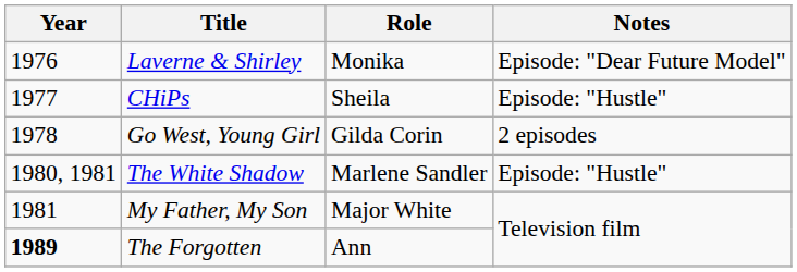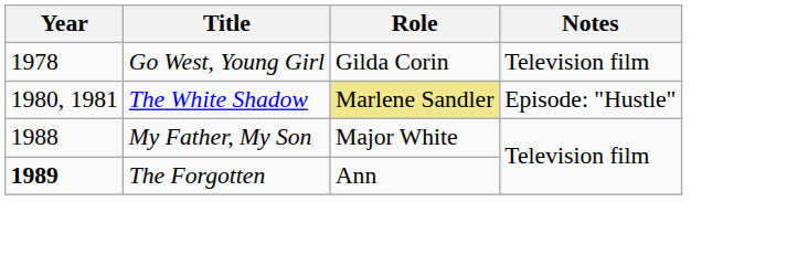 <table class="wikitable sortable">
 <tr>
 <th>Year</th>
 <th>Title</th>
 <th>Role</th>
 <th>Notes</th>
 </tr>
 <tr>
-<td>1976</td>
-<td><em><a href='#'>Laverne & Shirley</a></em></td>
-<td>Monika</td>
-<td>Episode: "Dear Future Model"</td>
-</tr>
-<tr>
-<td>1977</td>
-<td><em><a href='#'>CHiPs</a></em></td>
-<td>Sheila</td>
-<td>Episode: "Hustle"</td>
-</tr>
-<tr>
 <td>1978</td>
 <td><em>Go West, Young Girl</em></td>
 <td>Gilda Corin</td>
-<td>2 episodes</td>
+<td>Television film</td>
 </tr>
 <tr>
 <td>1980, 1981</td>
 <td><a href='#'><em>The White Shadow</em></a></td>
-<td>Marlene Sandler</td>
+<td style="background: khaki;">Marlene Sandler</td>
 <td>Episode: "Hustle"</td>
 </tr>
 <tr>
-<td>1981</td>
+<td>1988</td>
 <td><em>My Father, My Son</em></td>
 <td>Major White</td>
 <td rowspan="2">Television film</td>
 </tr>
 <tr>
 <td><strong>1989</strong></td>
 <td><em>The Forgotten</em></td>
 <td>Ann</td>
 </tr>
 </table>
